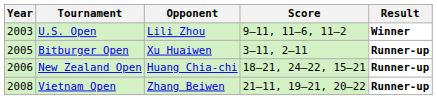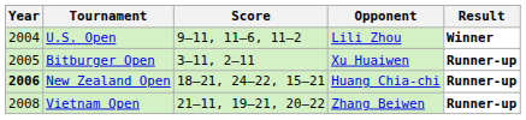 <table class="sortable wikitable" style="font-size: 90%;">
 <tr>
 <th>Year</th>
 <th>Tournament</th>
+<th>Score</th>
 <th>Opponent</th>
-<th>Score</th>
 <th>Result</th>
 </tr>
 <tr style="background:#D4F1C5">
-<td align="center">2003</td>
+<td align="center">2004</td>
 <td align="left"><a href='#'>U.S. Open</a></td>
+<td align="left">9–11, 11–6, 11–2</td>
 <td align="left"> <a href='#'>Lili Zhou</a></td>
-<td align="left">9–11, 11–6, 11–2</td>
 <td style="text-align:left; background:white"> <strong>Winner</strong></td>
 </tr>
 <tr style="background:#D4F1C5">
 <td align="center">2005</td>
 <td align="left"><a href='#'>Bitburger Open</a></td>
+<td align="left">3–11, 2–11</td>
 <td align="left"> <a href='#'>Xu Huaiwen</a></td>
-<td align="left">3–11, 2–11</td>
 <td style="text-align:left; background:white"> <strong>Runner-up</strong></td>
 </tr>
 <tr style="background:#D4F1C5">
-<td align="center">2006</td>
+<td align="center"><strong>2006</strong></td>
 <td align="left"><a href='#'>New Zealand Open</a></td>
+<td align="left">18–21, 24–22, 15–21</td>
 <td align="left"> <a href='#'>Huang Chia-chi</a></td>
-<td align="left">18–21, 24–22, 15–21</td>
 <td style="text-align:left; background:white"> <strong>Runner-up</strong></td>
 </tr>
 <tr style="background:#D4F1C5">
 <td align="center">2008</td>
 <td align="left"><a href='#'>Vietnam Open</a></td>
+<td align="left">21–11, 19–21, 20–22</td>
 <td align="left"> <a href='#'>Zhang Beiwen</a></td>
-<td align="left">21–11, 19–21, 20–22</td>
 <td style="text-align:left; background:white"> <strong>Runner-up</strong></td>
 </tr>
 </table>
